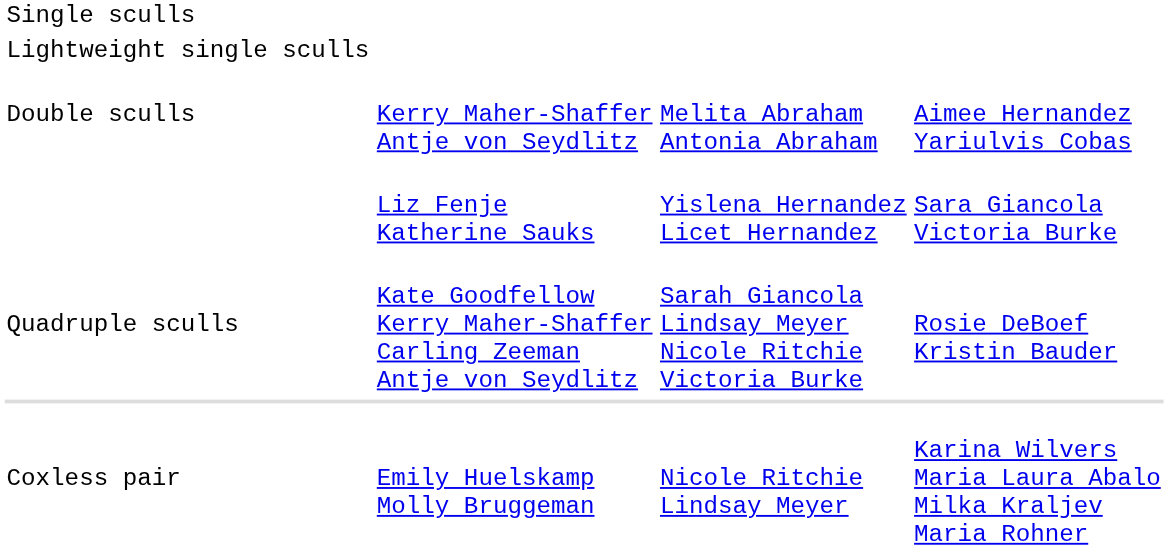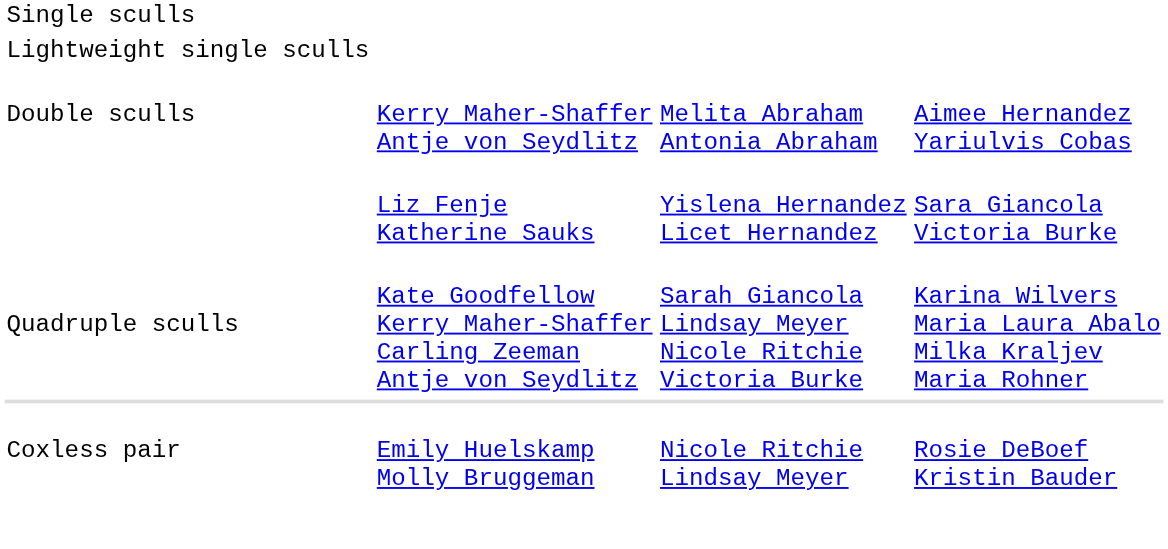 <table>
 <tr>
 <td>Single sculls <br></td>
 <td></td>
 <td></td>
 <td></td>
 </tr>
 <tr>
 <td>Lightweight single sculls<br></td>
 <td></td>
 <td></td>
 <td></td>
 </tr>
 <tr>
 <td>Double sculls<br></td>
 <td><br><a href='#'>Kerry Maher-Shaffer</a><br><a href='#'>Antje von Seydlitz</a></td>
 <td><br><a href='#'>Melita Abraham</a><br><a href='#'>Antonia Abraham</a></td>
 <td><br><a href='#'>Aimee Hernandez</a><br><a href='#'>Yariulvis Cobas</a></td>
 </tr>
 <tr>
 <td><br></td>
 <td><br><a href='#'>Liz Fenje</a><br><a href='#'>Katherine Sauks</a></td>
 <td><br><a href='#'>Yislena Hernandez</a><br><a href='#'>Licet Hernandez</a></td>
 <td><br><a href='#'>Sara Giancola</a><br><a href='#'>Victoria Burke</a></td>
 </tr>
 <tr>
 <td>Quadruple sculls<br></td>
 <td><br><a href='#'>Kate Goodfellow</a><br><a href='#'>Kerry Maher-Shaffer</a><br><a href='#'>Carling Zeeman</a><br><a href='#'>Antje von Seydlitz</a></td>
 <td><br><a href='#'>Sarah Giancola</a><br><a href='#'>Lindsay Meyer</a><br><a href='#'>Nicole Ritchie</a><br><a href='#'>Victoria Burke</a></td>
-<td><br><a href='#'>Rosie DeBoef</a><br><a href='#'>Kristin Bauder</a></td>
+<td><br><a href='#'>Karina Wilvers</a><br><a href='#'>Maria Laura Abalo</a><br><a href='#'>Milka Kraljev</a><br><a href='#'>Maria Rohner</a></td>
 </tr>
 <tr bgcolor=#DDDDDD>
 <td colspan=7></td>
 </tr>
 <tr>
 <td>Coxless pair<br></td>
 <td><br><a href='#'>Emily Huelskamp</a><br><a href='#'>Molly Bruggeman</a></td>
 <td><br><a href='#'>Nicole Ritchie</a><br><a href='#'>Lindsay Meyer</a></td>
-<td><br><a href='#'>Karina Wilvers</a><br><a href='#'>Maria Laura Abalo</a><br><a href='#'>Milka Kraljev</a><br><a href='#'>Maria Rohner</a></td>
+<td><br><a href='#'>Rosie DeBoef</a><br><a href='#'>Kristin Bauder</a></td>
 </tr>
 </table>
